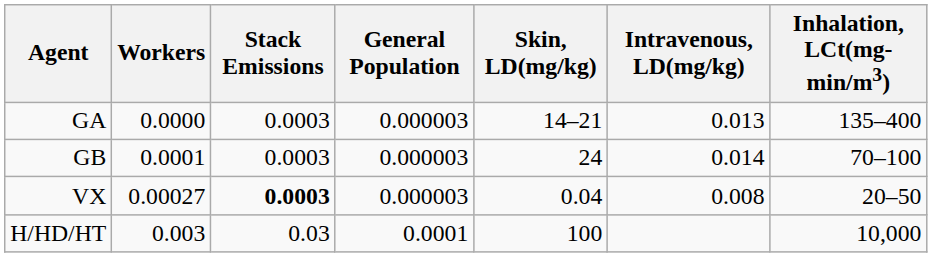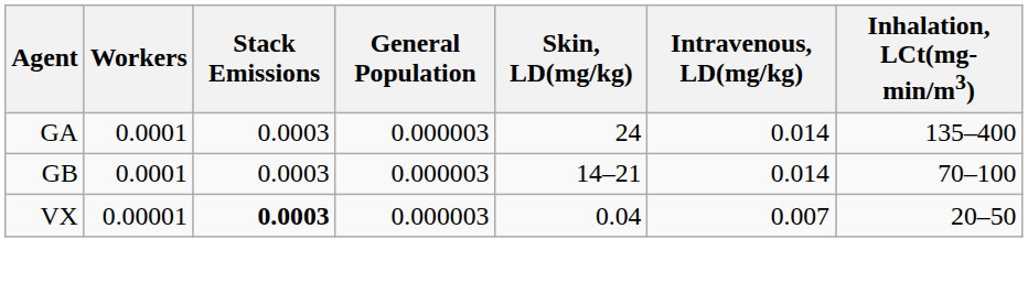 <table class="wikitable" style="margin: 1em auto 1em auto">
 <tr>
 <th>Agent</th>
 <th>Workers</th>
 <th>Stack Emissions</th>
 <th>General Population</th>
 <th>Skin, LD(mg/kg)</th>
 <th>Intravenous, LD(mg/kg)</th>
 <th>Inhalation, LCt(mg-min/m<sup>3</sup>)</th>
 </tr>
 <tr>
 <td align=right>GA</td>
-<td align=right>0.0000</td>
+<td align=right>0.0001</td>
 <td align=right>0.0003</td>
 <td align=right>0.000003</td>
-<td align=right>14–21</td>
-<td align=right>0.013</td>
+<td align=right>24</td>
+<td align=right>0.014</td>
 <td align=right>135–400</td>
 </tr>
 <tr>
 <td align=right>GB</td>
 <td align=right>0.0001</td>
 <td align=right>0.0003</td>
 <td align=right>0.000003</td>
-<td align=right>24</td>
+<td align=right>14–21</td>
 <td align=right>0.014</td>
 <td align=right>70–100</td>
 </tr>
 <tr>
 <td align=right>VX</td>
-<td align=right>0.00027</td>
+<td align=right>0.00001</td>
 <td align=right><strong>0.0003</strong></td>
 <td align=right>0.000003</td>
 <td align=right>0.04</td>
-<td align=right>0.008</td>
+<td align=right>0.007</td>
 <td align=right>20–50</td>
 </tr>
-<tr>
-<td align=right>H/HD/HT</td>
-<td align=right>0.003</td>
-<td align=right>0.03</td>
-<td align=right>0.0001</td>
-<td align=right>100</td>
-<td align=right></td>
-<td align=right>10,000</td>
-</tr>
 </table>
